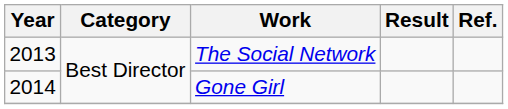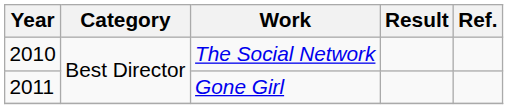 <table class="wikitable plainrowheaders">
 <tr>
 <th scope="col">Year</th>
 <th scope="col">Category</th>
 <th scope="col">Work</th>
 <th scope="col">Result</th>
 <th scope="col">Ref.</th>
 </tr>
 <tr>
-<td>2013</td>
+<td>2010</td>
 <td rowspan=2 style="text-align:center">Best Director</td>
 <td><em><a href='#'>The Social Network</a></em></td>
 <td></td>
 <td></td>
 </tr>
 <tr>
-<td>2014</td>
+<td>2011</td>
 <td><em><a href='#'>Gone Girl</a></em></td>
 <td></td>
 <td></td>
 </tr>
 <tr>
 </tr>
 </table>
